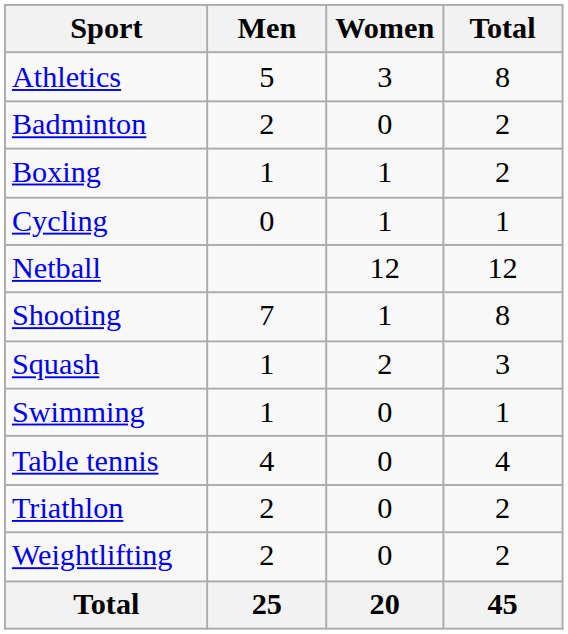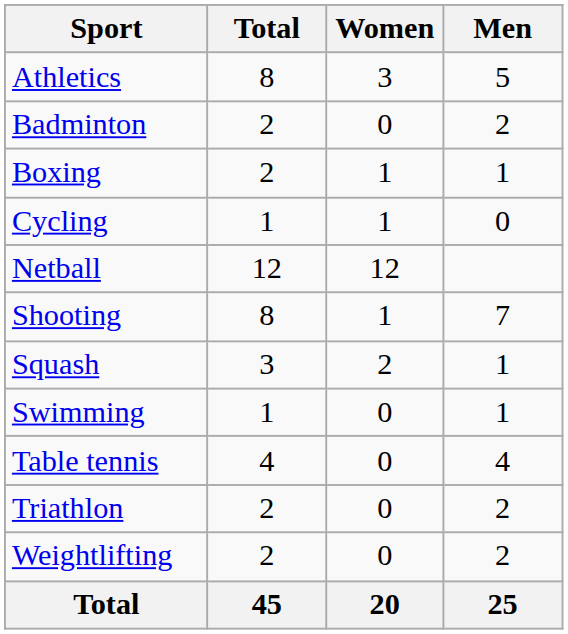 <table class="wikitable sortable" style="text-align:center;">
 <tr>
 <th width=100>Sport</th>
+<th width=55>Total</th>
+<th width=55>Women</th>
 <th width=55>Men</th>
-<th width=55>Women</th>
-<th width=55>Total</th>
 </tr>
 <tr>
 <td align=left><a href='#'>Athletics</a></td>
+<td>8</td>
+<td>3</td>
 <td>5</td>
-<td>3</td>
-<td>8</td>
 </tr>
 <tr>
 <td align=left><a href='#'>Badminton</a></td>
 <td>2</td>
 <td>0</td>
 <td>2</td>
 </tr>
 <tr>
 <td align=left><a href='#'>Boxing</a></td>
-<td>1</td>
-<td>1</td>
 <td>2</td>
-</tr>
-<tr>
-<td align=left><a href='#'>Cycling</a></td>
-<td>0</td>
 <td>1</td>
 <td>1</td>
 </tr>
 <tr>
+<td align=left><a href='#'>Cycling</a></td>
+<td>1</td>
+<td>1</td>
+<td>0</td>
+</tr>
+<tr>
 <td align=left><a href='#'>Netball</a></td>
-<td></td>
 <td>12</td>
 <td>12</td>
+<td></td>
 </tr>
 <tr>
 <td align=left><a href='#'>Shooting</a></td>
+<td>8</td>
+<td>1</td>
 <td>7</td>
-<td>1</td>
-<td>8</td>
 </tr>
 <tr>
 <td align=left><a href='#'>Squash</a></td>
+<td>3</td>
+<td>2</td>
 <td>1</td>
-<td>2</td>
-<td>3</td>
 </tr>
 <tr>
 <td align=left><a href='#'>Swimming</a></td>
 <td>1</td>
 <td>0</td>
 <td>1</td>
 </tr>
 <tr>
 <td align=left><a href='#'>Table tennis</a></td>
 <td>4</td>
 <td>0</td>
 <td>4</td>
 </tr>
 <tr>
 <td align=left><a href='#'>Triathlon</a></td>
 <td>2</td>
 <td>0</td>
 <td>2</td>
 </tr>
 <tr>
 <td align=left><a href='#'>Weightlifting</a></td>
 <td>2</td>
 <td>0</td>
 <td>2</td>
 </tr>
 <tr>
 <th>Total</th>
+<th>45</th>
+<th>20</th>
 <th>25</th>
-<th>20</th>
-<th>45</th>
 </tr>
 </table>
